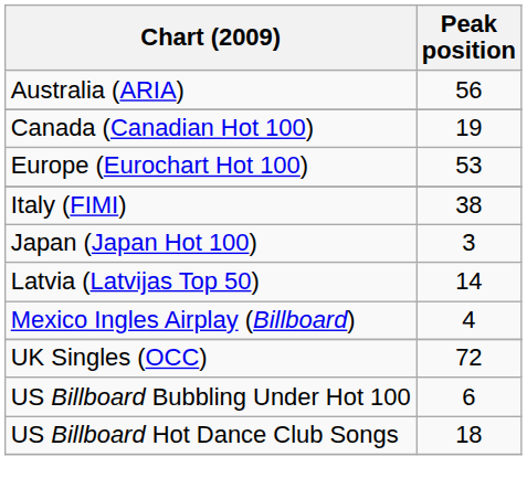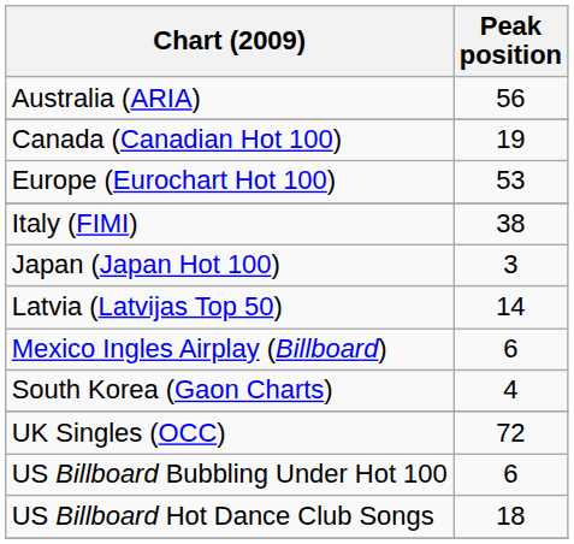 <table class="wikitable sortable">
 <tr>
 <th>Chart (2009)</th>
 <th>Peak<br>position</th>
 </tr>
 <tr>
 <td>Australia (<a href='#'>ARIA</a>)</td>
 <td style="text-align:center;">56</td>
 </tr>
 <tr>
 </tr>
 <tr>
 </tr>
 <tr>
 <td>Canada (<a href='#'>Canadian Hot 100</a>)</td>
 <td style="text-align:center;">19</td>
 </tr>
 <tr>
 <td>Europe (<a href='#'>Eurochart Hot 100</a>)</td>
 <td style="text-align:center;">53</td>
 </tr>
 <tr>
 </tr>
 <tr>
 <td>Italy (<a href='#'>FIMI</a>)</td>
 <td style="text-align:center;">38</td>
 </tr>
 <tr>
 <td>Japan (<a href='#'>Japan Hot 100</a>)</td>
 <td style="text-align:center;">3</td>
 </tr>
 <tr>
 <td>Latvia (<a href='#'>Latvijas Top 50</a>)</td>
 <td align="center">14</td>
 </tr>
 <tr>
 <td><a href='#'>Mexico Ingles Airplay</a> (<a href='#'><em>Billboard</em></a>)</td>
+<td style="text-align:center;">6</td>
+</tr>
+<tr>
+<td>South Korea (<a href='#'>Gaon Charts</a>)</td>
 <td style="text-align:center;">4</td>
 </tr>
 <tr>
 </tr>
 <tr>
 </tr>
 <tr>
 </tr>
 <tr>
 <td>UK Singles (<a href='#'>OCC</a>)</td>
 <td style="text-align:center;">72</td>
 </tr>
 <tr>
 <td>US <em>Billboard</em> Bubbling Under Hot 100</td>
 <td style="text-align:center;">6</td>
 </tr>
 <tr>
 <td>US <em>Billboard</em> Hot Dance Club Songs</td>
 <td style="text-align:center;">18</td>
 </tr>
 <tr>
 </tr>
 </table>
